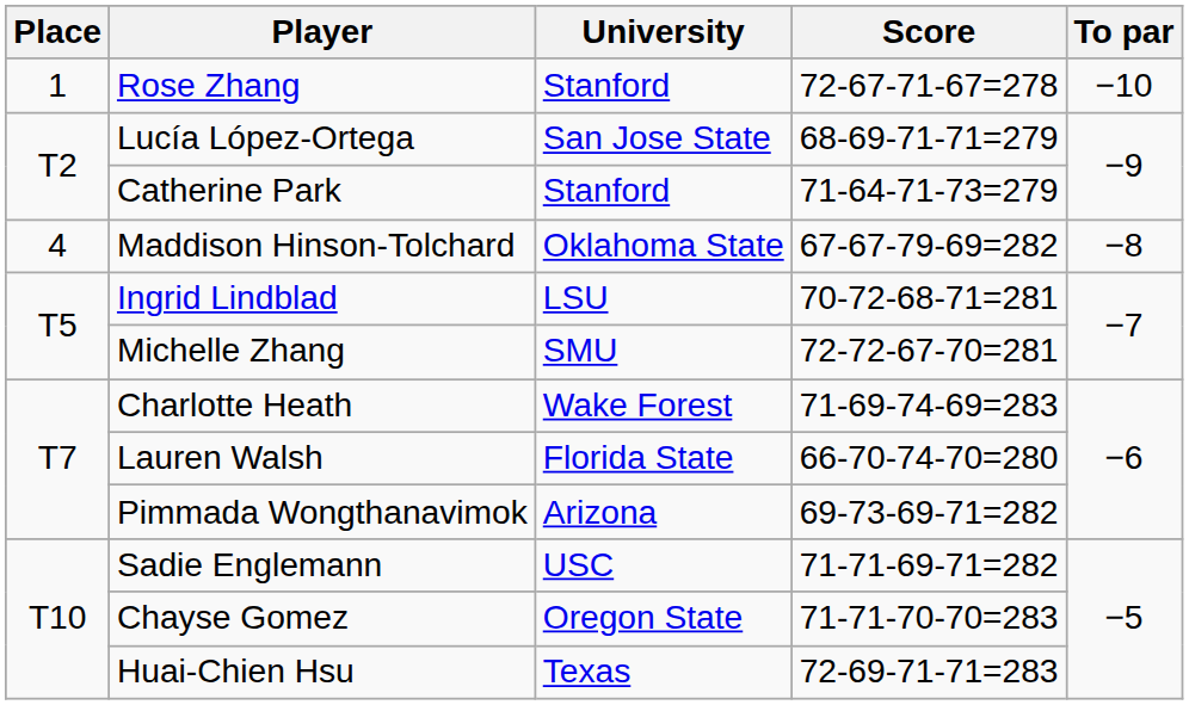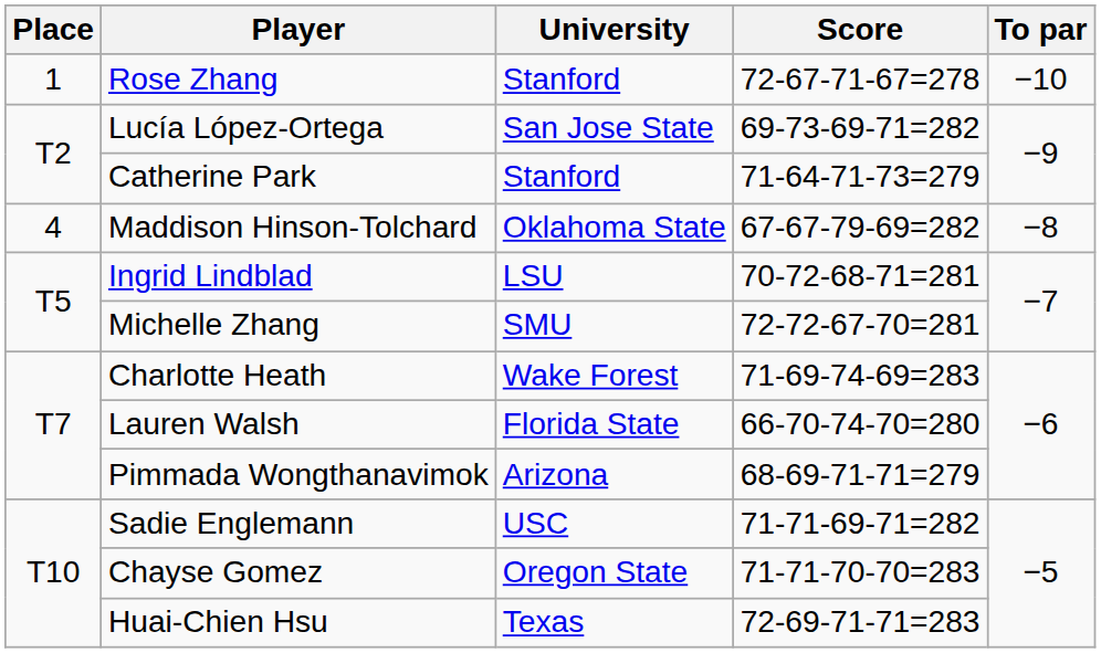 <table class="wikitable">
 <tr>
 <th>Place</th>
 <th>Player</th>
 <th>University</th>
 <th>Score</th>
 <th>To par</th>
 </tr>
 <tr>
 <td align=center>1</td>
 <td><a href='#'>Rose Zhang</a></td>
 <td><a href='#'>Stanford</a></td>
 <td>72-67-71-67=278</td>
 <td align=center>−10</td>
 </tr>
 <tr>
 <td rowspan=2 align=center>T2</td>
 <td>Lucía López-Ortega</td>
 <td><a href='#'>San Jose State</a></td>
-<td>68-69-71-71=279</td>
+<td>69-73-69-71=282</td>
 <td rowspan=2 align=center>−9</td>
 </tr>
 <tr>
 <td>Catherine Park</td>
 <td><a href='#'>Stanford</a></td>
 <td>71-64-71-73=279</td>
 </tr>
 <tr>
 <td align=center>4</td>
 <td>Maddison Hinson-Tolchard</td>
 <td><a href='#'>Oklahoma State</a></td>
 <td>67-67-79-69=282</td>
 <td align=center>−8</td>
 </tr>
 <tr>
 <td rowspan=2 align=center>T5</td>
 <td><a href='#'>Ingrid Lindblad</a></td>
 <td><a href='#'>LSU</a></td>
 <td>70-72-68-71=281</td>
 <td rowspan=2 align=center>−7</td>
 </tr>
 <tr>
 <td>Michelle Zhang</td>
 <td><a href='#'>SMU</a></td>
 <td>72-72-67-70=281</td>
 </tr>
 <tr>
 <td rowspan=3 align=center>T7</td>
 <td>Charlotte Heath</td>
 <td><a href='#'>Wake Forest</a></td>
 <td>71-69-74-69=283</td>
 <td rowspan=3 align=center>−6</td>
 </tr>
 <tr>
 <td>Lauren Walsh</td>
 <td><a href='#'>Florida State</a></td>
 <td>66-70-74-70=280</td>
 </tr>
 <tr>
 <td>Pimmada Wongthanavimok</td>
 <td><a href='#'>Arizona</a></td>
-<td>69-73-69-71=282</td>
+<td>68-69-71-71=279</td>
 </tr>
 <tr>
 <td rowspan=3 align=center>T10</td>
 <td>Sadie Englemann</td>
 <td><a href='#'>USC</a></td>
 <td>71-71-69-71=282</td>
 <td rowspan=3 align=center>−5</td>
 </tr>
 <tr>
 <td>Chayse Gomez</td>
 <td><a href='#'>Oregon State</a></td>
 <td>71-71-70-70=283</td>
 </tr>
 <tr>
 <td>Huai-Chien Hsu</td>
 <td><a href='#'>Texas</a></td>
 <td>72-69-71-71=283</td>
 </tr>
 </table>
